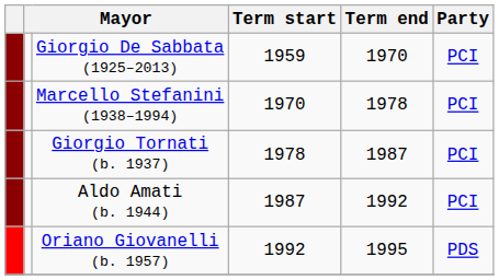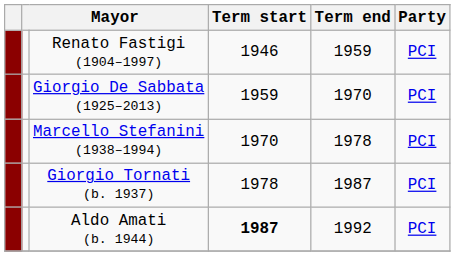 <table class="wikitable" style="text-align: center;">
 <tr>
 <th class=unsortable> </th>
 <th colspan=2>Mayor</th>
 <th>Term start</th>
 <th>Term end</th>
 <th>Party</th>
+</tr>
+<tr>
+<th style="background:#8B0000;"></th>
+<td></td>
+<td>Renato Fastigi<br><small>(1904–1997)</small></td>
+<td align=center>1946</td>
+<td align=center>1959</td>
+<td><a href='#'>PCI</a></td>
 </tr>
 <tr>
 <th style="background:#8B0000;"></th>
 <td></td>
 <td><a href='#'>Giorgio De Sabbata</a><br><small>(1925–2013)</small></td>
 <td align=center>1959</td>
 <td align=center>1970</td>
 <td><a href='#'>PCI</a></td>
 </tr>
 <tr>
 <th style="background:#8B0000;"></th>
 <td></td>
 <td><a href='#'>Marcello Stefanini</a><br><small>(1938–1994)</small></td>
 <td align=center>1970</td>
 <td align=center>1978</td>
 <td><a href='#'>PCI</a></td>
 </tr>
 <tr>
 <th style="background:#8B0000;"></th>
 <td></td>
 <td><a href='#'>Giorgio Tornati</a><br><small>(b. 1937)</small></td>
 <td align=center>1978</td>
 <td align=center>1987</td>
 <td><a href='#'>PCI</a></td>
 </tr>
 <tr>
 <th style="background:#8B0000;"></th>
 <td></td>
 <td>Aldo Amati<br><small>(b. 1944)</small></td>
-<td align=center>1987</td>
+<td align=center><strong>1987</strong></td>
 <td align=center>1992</td>
 <td><a href='#'>PCI</a></td>
 </tr>
 <tr>
-<th style="background:#FF0000;"></th>
-<td></td>
-<td><a href='#'>Oriano Giovanelli</a><br><small>(b. 1957)</small></td>
-<td align=center>1992</td>
-<td align=center>1995</td>
-<td><a href='#'>PDS</a></td>
-</tr>
-<tr>
 </tr>
 </table>
